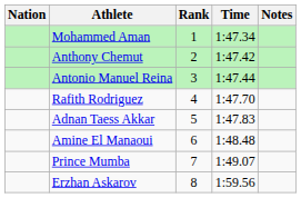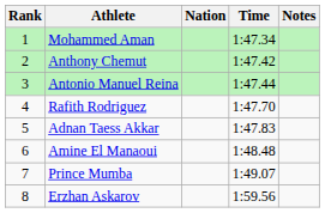 <table class="wikitable sortable" style="text-align:center">
 <tr>
+<th>Rank</th>
+<th>Athlete</th>
 <th>Nation</th>
-<th>Athlete</th>
-<th>Rank</th>
 <th>Time</th>
 <th>Notes</th>
 </tr>
 <tr bgcolor=bbf3bb>
+<td>1</td>
+<td align=left><a href='#'>Mohammed Aman</a></td>
 <td align=left></td>
-<td align=left><a href='#'>Mohammed Aman</a></td>
-<td>1</td>
 <td>1:47.34</td>
 <td></td>
 </tr>
 <tr bgcolor=bbf3bb>
+<td>2</td>
+<td align=left><a href='#'>Anthony Chemut</a></td>
 <td align=left></td>
-<td align=left><a href='#'>Anthony Chemut</a></td>
-<td>2</td>
 <td>1:47.42</td>
 <td></td>
 </tr>
 <tr bgcolor=bbf3bb>
+<td>3</td>
+<td align=left><a href='#'>Antonio Manuel Reina</a></td>
 <td align=left></td>
-<td align=left><a href='#'>Antonio Manuel Reina</a></td>
-<td>3</td>
 <td>1:47.44</td>
 <td></td>
 </tr>
 <tr>
+<td>4</td>
+<td align=left><a href='#'>Rafith Rodriguez</a></td>
 <td align=left></td>
-<td align=left><a href='#'>Rafith Rodriguez</a></td>
-<td>4</td>
 <td>1:47.70</td>
 <td></td>
 </tr>
 <tr>
+<td>5</td>
+<td align=left><a href='#'>Adnan Taess Akkar</a></td>
 <td align=left></td>
-<td align=left><a href='#'>Adnan Taess Akkar</a></td>
-<td>5</td>
 <td>1:47.83</td>
 <td></td>
 </tr>
 <tr>
+<td>6</td>
+<td align=left><a href='#'>Amine El Manaoui</a></td>
 <td align=left></td>
-<td align=left><a href='#'>Amine El Manaoui</a></td>
-<td>6</td>
 <td>1:48.48</td>
 <td></td>
 </tr>
 <tr>
+<td>7</td>
+<td align=left><a href='#'>Prince Mumba</a></td>
 <td align=left></td>
-<td align=left><a href='#'>Prince Mumba</a></td>
-<td>7</td>
 <td>1:49.07</td>
 <td></td>
 </tr>
 <tr>
+<td>8</td>
+<td align=left><a href='#'>Erzhan Askarov</a></td>
 <td align=left></td>
-<td align=left><a href='#'>Erzhan Askarov</a></td>
-<td>8</td>
 <td>1:59.56</td>
 <td></td>
 </tr>
 </table>
